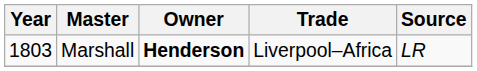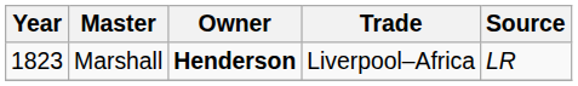 <table class=" wikitable">
 <tr>
 <th>Year</th>
 <th>Master</th>
 <th>Owner</th>
 <th>Trade</th>
 <th>Source</th>
 </tr>
 <tr>
-<td>1803</td>
+<td>1823</td>
 <td>Marshall</td>
 <td><strong>Henderson</strong></td>
 <td>Liverpool–Africa</td>
 <td><em>LR</em></td>
 </tr>
 <tr>
 </tr>
 </table>
